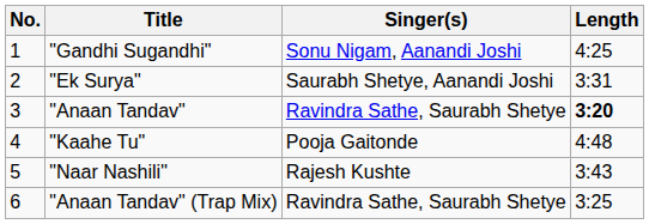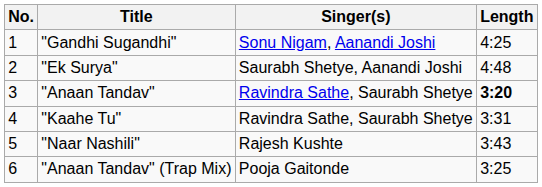 <table class="wikitable">
 <tr>
 <th>No.</th>
 <th>Title</th>
 <th>Singer(s)</th>
 <th>Length</th>
 </tr>
 <tr>
 <td>1</td>
 <td>"Gandhi Sugandhi"</td>
 <td><a href='#'>Sonu Nigam</a>, <a href='#'>Aanandi Joshi</a></td>
 <td>4:25</td>
 </tr>
 <tr>
 <td>2</td>
 <td>"Ek Surya"</td>
 <td>Saurabh Shetye, Aanandi Joshi</td>
-<td>3:31</td>
+<td>4:48</td>
 </tr>
 <tr>
 <td>3</td>
 <td>"Anaan Tandav"</td>
 <td><a href='#'>Ravindra Sathe</a>, Saurabh Shetye</td>
 <td><strong>3:20</strong></td>
 </tr>
 <tr>
 <td>4</td>
 <td>"Kaahe Tu"</td>
-<td>Pooja Gaitonde</td>
-<td>4:48</td>
+<td>Ravindra Sathe, Saurabh Shetye</td>
+<td>3:31</td>
 </tr>
 <tr>
 <td>5</td>
 <td>"Naar Nashili"</td>
 <td>Rajesh Kushte</td>
 <td>3:43</td>
 </tr>
 <tr>
 <td>6</td>
 <td>"Anaan Tandav" (Trap Mix)</td>
-<td>Ravindra Sathe, Saurabh Shetye</td>
+<td>Pooja Gaitonde</td>
 <td>3:25</td>
 </tr>
 </table>
